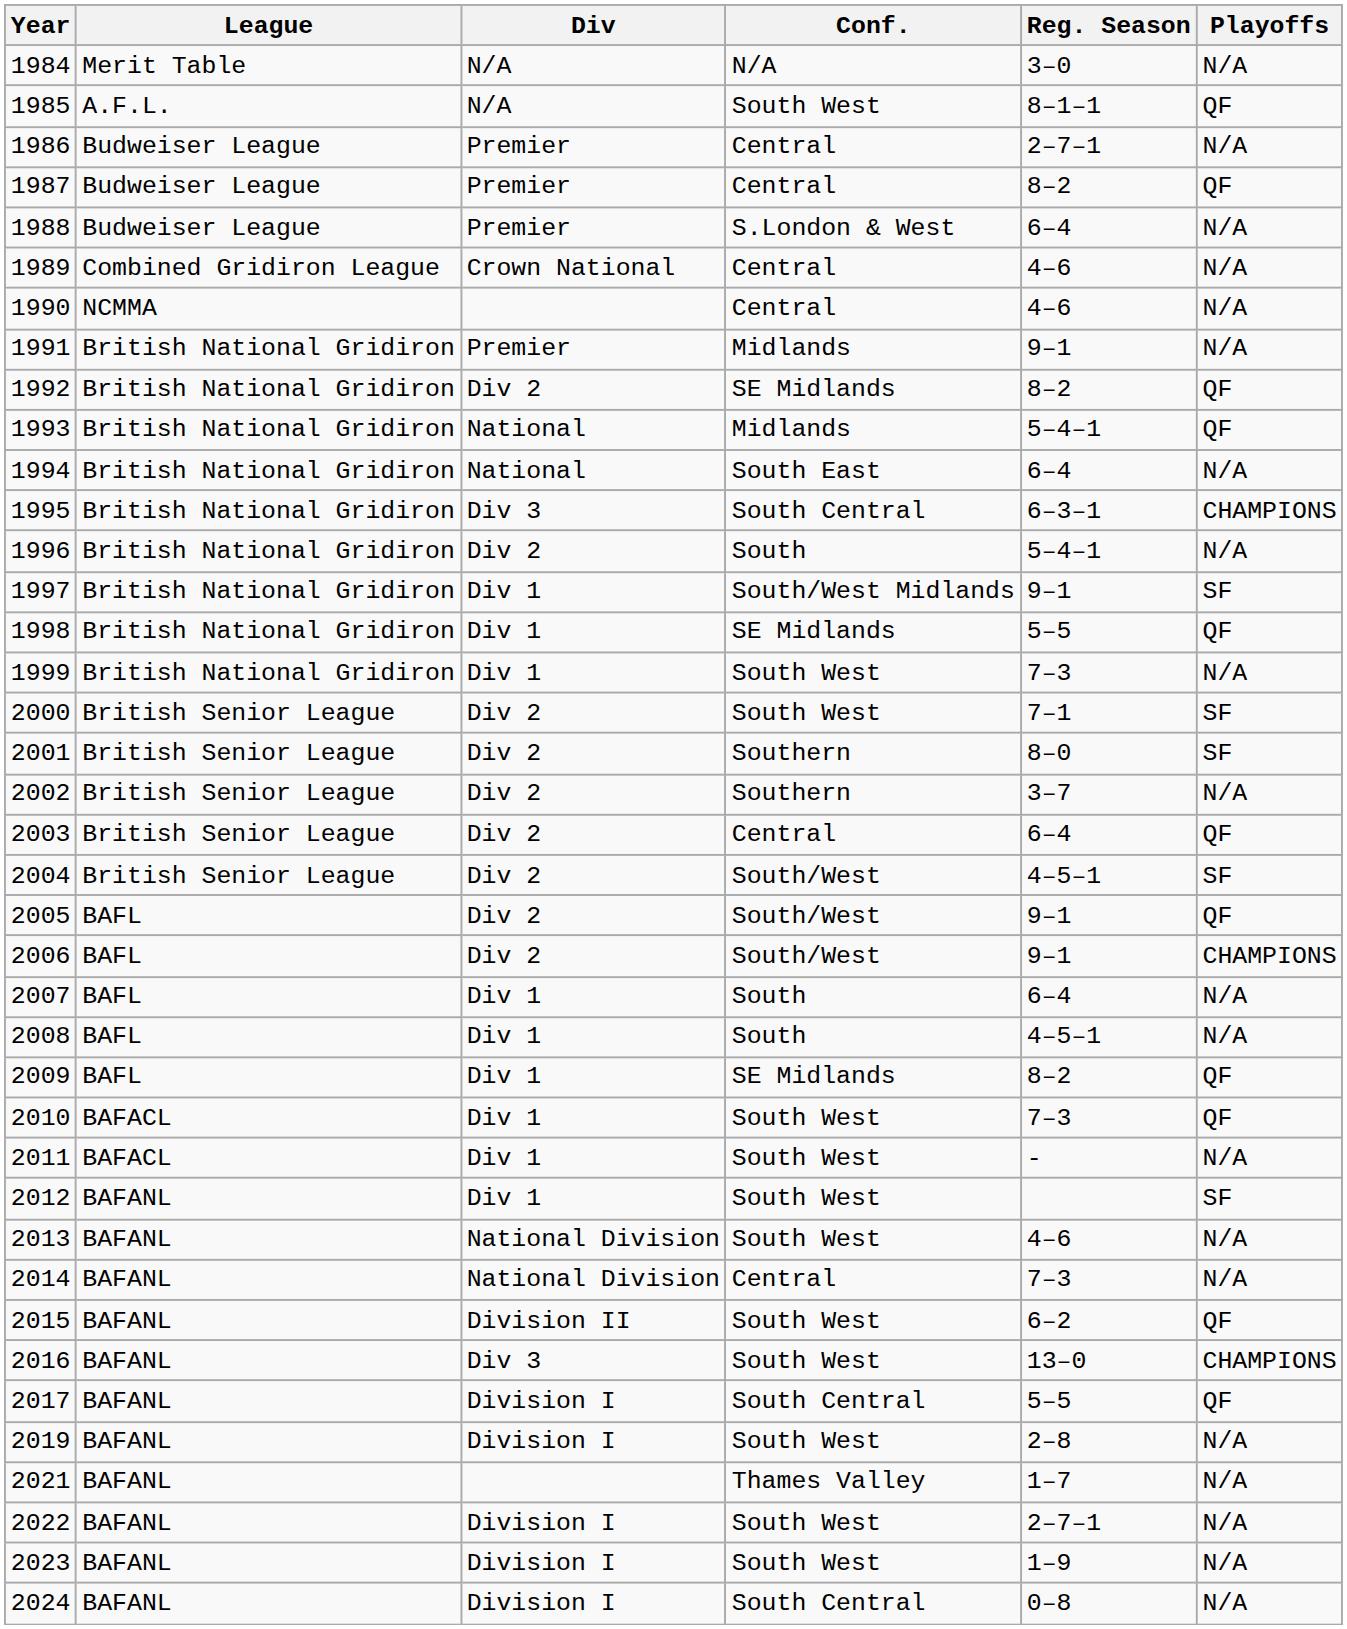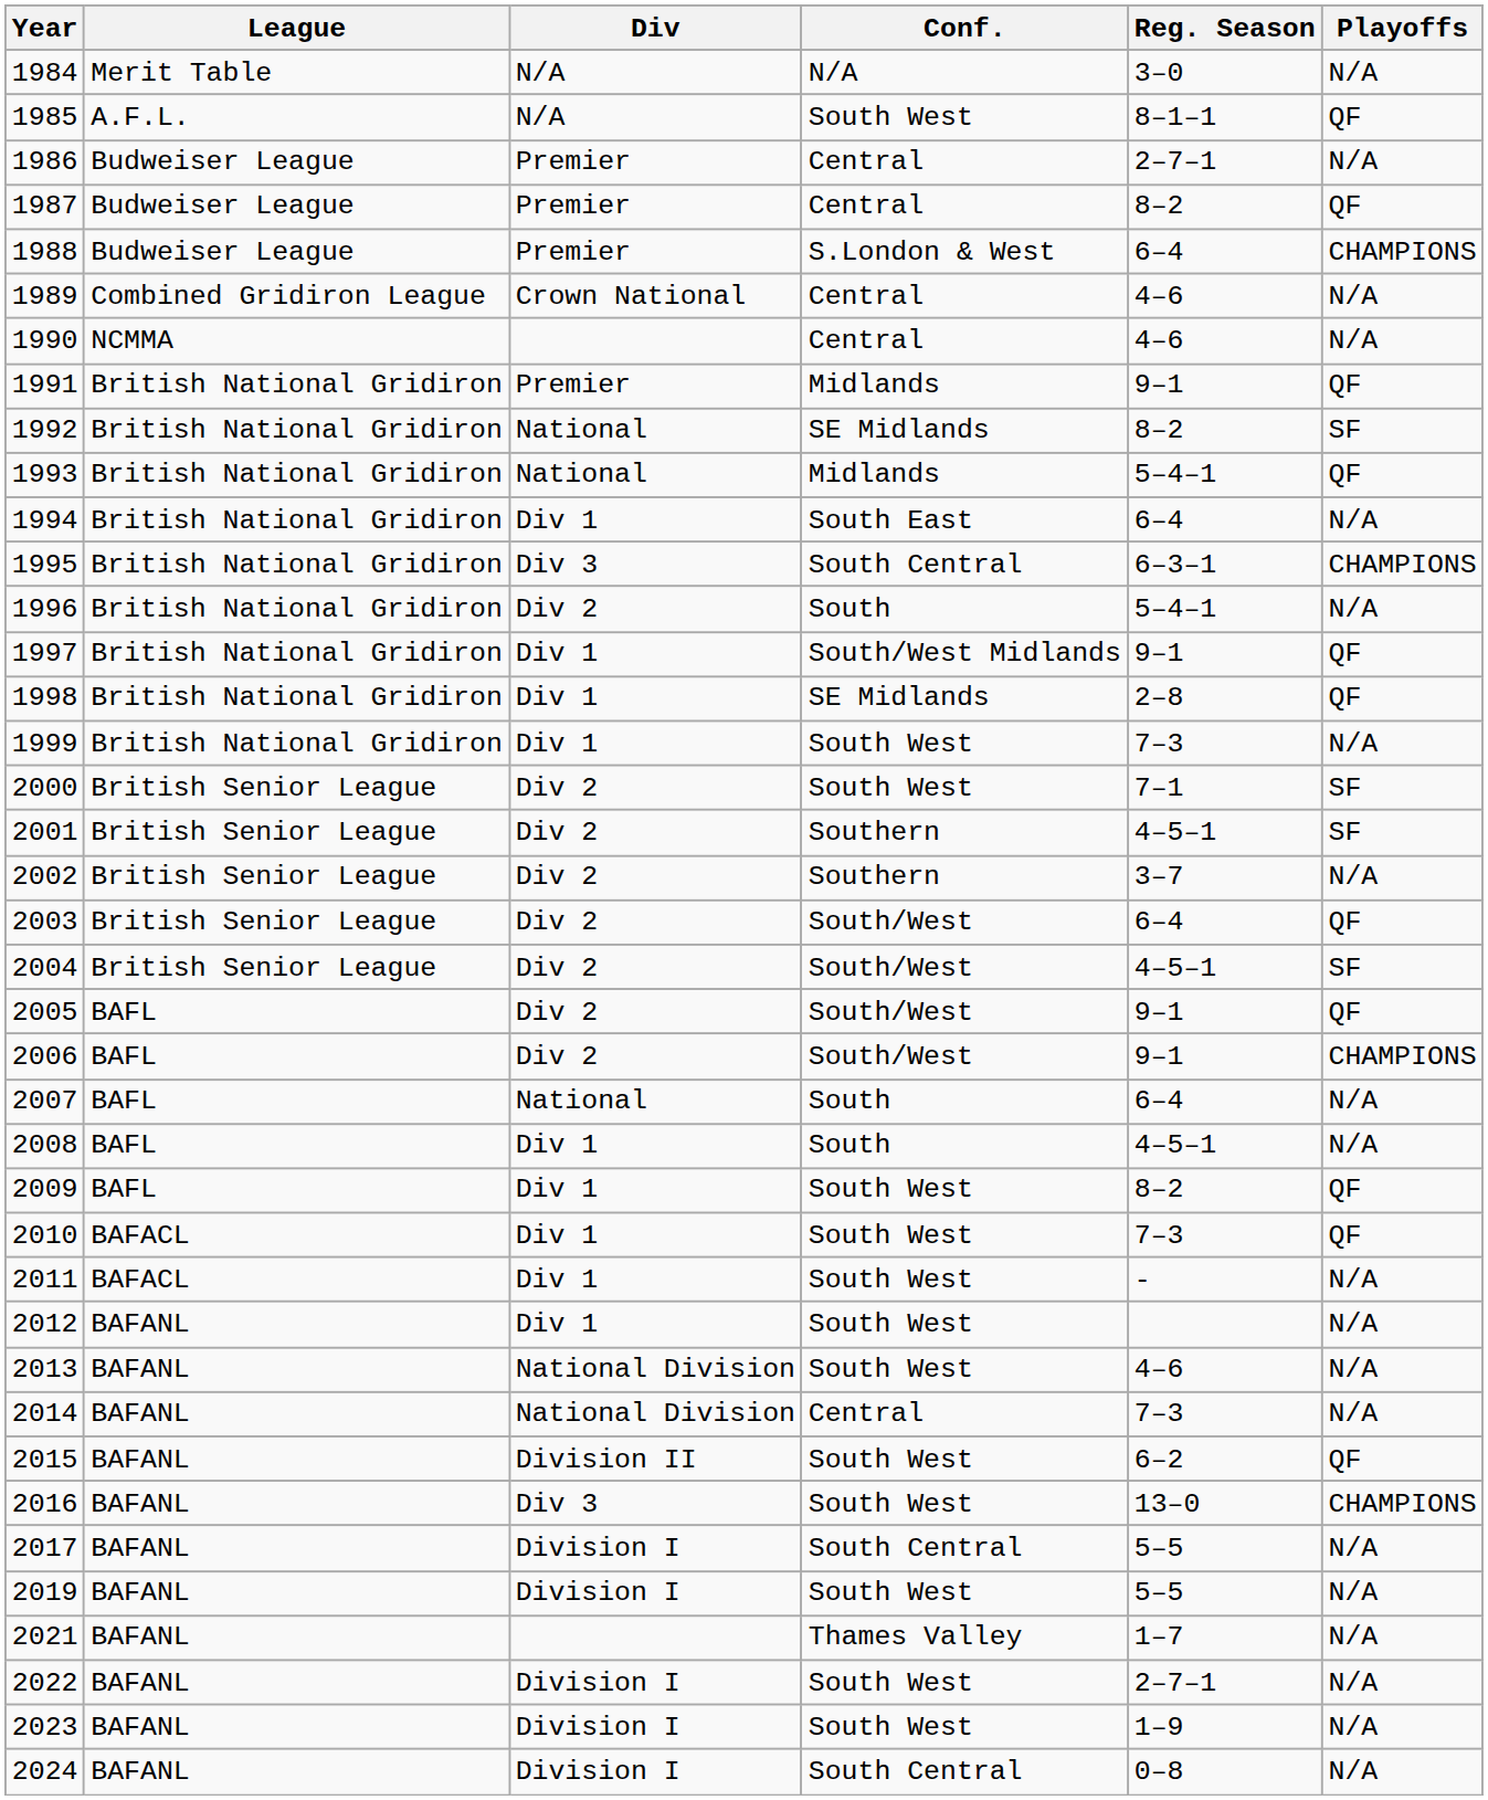 <table class="wikitable">
 <tr>
 <th>Year</th>
 <th>League</th>
 <th>Div</th>
 <th>Conf.</th>
 <th>Reg. Season</th>
 <th>Playoffs</th>
 </tr>
 <tr>
 <td>1984</td>
 <td>Merit Table</td>
 <td>N/A</td>
 <td>N/A</td>
 <td>3–0</td>
 <td>N/A</td>
 </tr>
 <tr>
 <td>1985</td>
 <td>A.F.L.</td>
 <td>N/A</td>
 <td>South West</td>
 <td>8–1–1</td>
 <td>QF</td>
 </tr>
 <tr>
 <td>1986</td>
 <td>Budweiser League</td>
 <td>Premier</td>
 <td>Central</td>
 <td>2–7–1</td>
 <td>N/A</td>
 </tr>
 <tr>
 <td>1987</td>
 <td>Budweiser League</td>
 <td>Premier</td>
 <td>Central</td>
 <td>8–2</td>
 <td>QF</td>
 </tr>
 <tr>
 <td>1988</td>
 <td>Budweiser League</td>
 <td>Premier</td>
 <td>S.London & West</td>
 <td>6–4</td>
-<td>N/A</td>
+<td>CHAMPIONS</td>
 </tr>
 <tr>
 <td>1989</td>
 <td>Combined Gridiron League</td>
 <td>Crown National</td>
 <td>Central</td>
 <td>4–6</td>
 <td>N/A</td>
 </tr>
 <tr>
 <td>1990</td>
 <td>NCMMA</td>
 <td></td>
 <td>Central</td>
 <td>4–6</td>
 <td>N/A</td>
 </tr>
 <tr>
 <td>1991</td>
 <td>British National Gridiron</td>
 <td>Premier</td>
 <td>Midlands</td>
 <td>9–1</td>
-<td>N/A</td>
+<td>QF</td>
 </tr>
 <tr>
 <td>1992</td>
 <td>British National Gridiron</td>
-<td>Div 2</td>
+<td>National</td>
 <td>SE Midlands</td>
 <td>8–2</td>
-<td>QF</td>
+<td>SF</td>
 </tr>
 <tr>
 <td>1993</td>
 <td>British National Gridiron</td>
 <td>National</td>
 <td>Midlands</td>
 <td>5–4–1</td>
 <td>QF</td>
 </tr>
 <tr>
 <td>1994</td>
 <td>British National Gridiron</td>
-<td>National</td>
+<td>Div 1</td>
 <td>South East</td>
 <td>6–4</td>
 <td>N/A</td>
 </tr>
 <tr>
 <td>1995</td>
 <td>British National Gridiron</td>
 <td>Div 3</td>
 <td>South Central</td>
 <td>6–3–1</td>
 <td>CHAMPIONS</td>
 </tr>
 <tr>
 <td>1996</td>
 <td>British National Gridiron</td>
 <td>Div 2</td>
 <td>South</td>
 <td>5–4–1</td>
 <td>N/A</td>
 </tr>
 <tr>
 <td>1997</td>
 <td>British National Gridiron</td>
 <td>Div 1</td>
 <td>South/West Midlands</td>
 <td>9–1</td>
-<td>SF</td>
+<td>QF</td>
 </tr>
 <tr>
 <td>1998</td>
 <td>British National Gridiron</td>
 <td>Div 1</td>
 <td>SE Midlands</td>
-<td>5–5</td>
+<td>2–8</td>
 <td>QF</td>
 </tr>
 <tr>
 <td>1999</td>
 <td>British National Gridiron</td>
 <td>Div 1</td>
 <td>South West</td>
 <td>7–3</td>
 <td>N/A</td>
 </tr>
 <tr>
 <td>2000</td>
 <td>British Senior League</td>
 <td>Div 2</td>
 <td>South West</td>
 <td>7–1</td>
 <td>SF</td>
 </tr>
 <tr>
 <td>2001</td>
 <td>British Senior League</td>
 <td>Div 2</td>
 <td>Southern</td>
-<td>8–0</td>
+<td>4–5–1</td>
 <td>SF</td>
 </tr>
 <tr>
 <td>2002</td>
 <td>British Senior League</td>
 <td>Div 2</td>
 <td>Southern</td>
 <td>3–7</td>
 <td>N/A</td>
 </tr>
 <tr>
 <td>2003</td>
 <td>British Senior League</td>
 <td>Div 2</td>
-<td>Central</td>
+<td>South/West</td>
 <td>6–4</td>
 <td>QF</td>
 </tr>
 <tr>
 <td>2004</td>
 <td>British Senior League</td>
 <td>Div 2</td>
 <td>South/West</td>
 <td>4–5–1</td>
 <td>SF</td>
 </tr>
 <tr>
 <td>2005</td>
 <td>BAFL</td>
 <td>Div 2</td>
 <td>South/West</td>
 <td>9–1</td>
 <td>QF</td>
 </tr>
 <tr>
 <td>2006</td>
 <td>BAFL</td>
 <td>Div 2</td>
 <td>South/West</td>
 <td>9–1</td>
 <td>CHAMPIONS</td>
 </tr>
 <tr>
 <td>2007</td>
 <td>BAFL</td>
-<td>Div 1</td>
+<td>National</td>
 <td>South</td>
 <td>6–4</td>
 <td>N/A</td>
 </tr>
 <tr>
 <td>2008</td>
 <td>BAFL</td>
 <td>Div 1</td>
 <td>South</td>
 <td>4–5–1</td>
 <td>N/A</td>
 </tr>
 <tr>
 <td>2009</td>
 <td>BAFL</td>
 <td>Div 1</td>
-<td>SE Midlands</td>
+<td>South West</td>
 <td>8–2</td>
 <td>QF</td>
 </tr>
 <tr>
 <td>2010</td>
 <td>BAFACL</td>
 <td>Div 1</td>
 <td>South West</td>
 <td>7–3</td>
 <td>QF</td>
 </tr>
 <tr>
 <td>2011</td>
 <td>BAFACL</td>
 <td>Div 1</td>
 <td>South West</td>
 <td>-</td>
 <td>N/A</td>
 </tr>
 <tr>
 <td>2012</td>
 <td>BAFANL</td>
 <td>Div 1</td>
 <td>South West</td>
 <td></td>
-<td>SF</td>
+<td>N/A</td>
 </tr>
 <tr>
 <td>2013</td>
 <td>BAFANL</td>
 <td>National Division</td>
 <td>South West</td>
 <td>4–6</td>
 <td>N/A</td>
 </tr>
 <tr>
 <td>2014</td>
 <td>BAFANL</td>
 <td>National Division</td>
 <td>Central</td>
 <td>7–3</td>
 <td>N/A</td>
 </tr>
 <tr>
 <td>2015</td>
 <td>BAFANL</td>
 <td>Division II</td>
 <td>South West</td>
 <td>6–2</td>
 <td>QF</td>
 </tr>
 <tr>
 <td>2016</td>
 <td>BAFANL</td>
 <td>Div 3</td>
 <td>South West</td>
 <td>13–0</td>
 <td>CHAMPIONS</td>
 </tr>
 <tr>
 <td>2017</td>
 <td>BAFANL</td>
 <td>Division I</td>
 <td>South Central</td>
 <td>5–5</td>
-<td>QF</td>
+<td>N/A</td>
 </tr>
 <tr>
 <td>2019</td>
 <td>BAFANL</td>
 <td>Division I</td>
 <td>South West</td>
-<td>2–8</td>
+<td>5–5</td>
 <td>N/A</td>
 </tr>
 <tr>
 <td>2021</td>
 <td>BAFANL</td>
 <td></td>
 <td>Thames Valley</td>
 <td>1–7</td>
 <td>N/A</td>
 </tr>
 <tr>
 <td>2022</td>
 <td>BAFANL</td>
 <td>Division I</td>
 <td>South West</td>
 <td>2–7–1</td>
 <td>N/A</td>
 </tr>
 <tr>
 <td>2023</td>
 <td>BAFANL</td>
 <td>Division I</td>
 <td>South West</td>
 <td>1–9</td>
 <td>N/A</td>
 </tr>
 <tr>
 <td>2024</td>
 <td>BAFANL</td>
 <td>Division I</td>
 <td>South Central</td>
 <td>0–8</td>
 <td>N/A</td>
 </tr>
 </table>
